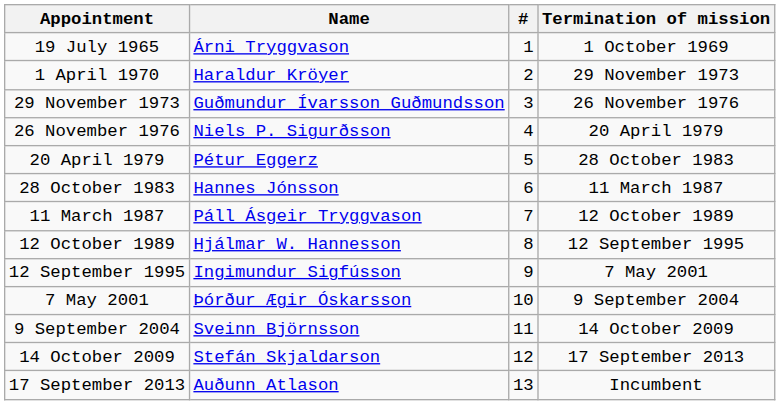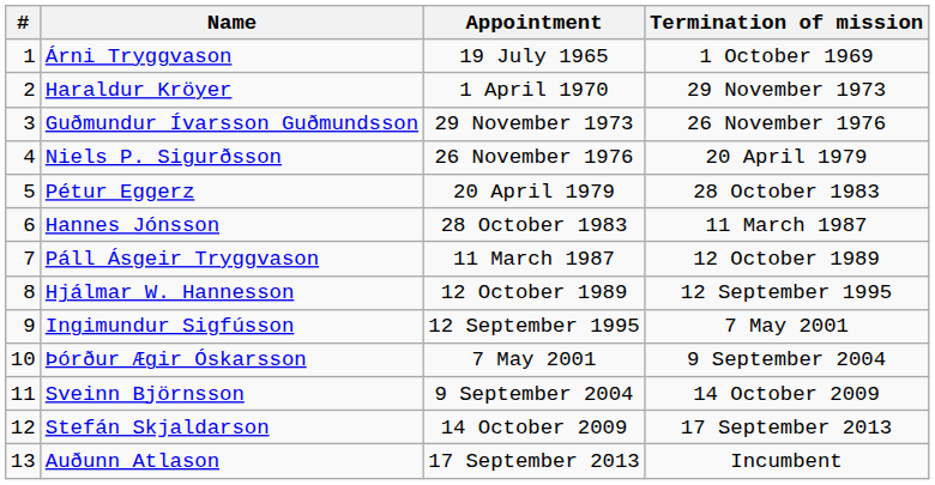 <table class="wikitable">
 <tr>
+<th>#</th>
+<th>Name</th>
 <th>Appointment</th>
-<th>Name</th>
-<th>#</th>
 <th>Termination of mission</th>
 </tr>
 <tr>
+<td style="text-align: right;">1</td>
+<td><a href='#'>Árni Tryggvason</a></td>
 <td style="text-align: center;">19 July 1965</td>
-<td><a href='#'>Árni Tryggvason</a></td>
-<td style="text-align: right;">1</td>
 <td style="text-align: center;">1 October 1969</td>
 </tr>
 <tr>
+<td style="text-align: right;">2</td>
+<td><a href='#'>Haraldur Kröyer</a></td>
 <td style="text-align: center;">1 April 1970</td>
-<td><a href='#'>Haraldur Kröyer</a></td>
-<td style="text-align: right;">2</td>
 <td style="text-align: center;">29 November 1973</td>
 </tr>
 <tr>
+<td style="text-align: right;">3</td>
+<td><a href='#'>Guðmundur Ívarsson Guðmundsson</a></td>
 <td style="text-align: center;">29 November 1973</td>
-<td><a href='#'>Guðmundur Ívarsson Guðmundsson</a></td>
-<td style="text-align: right;">3</td>
 <td style="text-align: center;">26 November 1976</td>
 </tr>
 <tr>
+<td style="text-align: right;">4</td>
+<td><a href='#'>Niels P. Sigurðsson</a></td>
 <td style="text-align: center;">26 November 1976</td>
-<td><a href='#'>Niels P. Sigurðsson</a></td>
-<td style="text-align: right;">4</td>
 <td style="text-align: center;">20 April 1979</td>
 </tr>
 <tr>
+<td style="text-align: right;">5</td>
+<td><a href='#'>Pétur Eggerz</a></td>
 <td style="text-align: center;">20 April 1979</td>
-<td><a href='#'>Pétur Eggerz</a></td>
-<td style="text-align: right;">5</td>
 <td style="text-align: center;">28 October 1983</td>
 </tr>
 <tr>
+<td style="text-align: right;">6</td>
+<td><a href='#'>Hannes Jónsson</a></td>
 <td style="text-align: center;">28 October 1983</td>
-<td><a href='#'>Hannes Jónsson</a></td>
-<td style="text-align: right;">6</td>
 <td style="text-align: center;">11 March 1987</td>
 </tr>
 <tr>
+<td style="text-align: right;">7</td>
+<td><a href='#'>Páll Ásgeir Tryggvason</a></td>
 <td style="text-align: center;">11 March 1987</td>
-<td><a href='#'>Páll Ásgeir Tryggvason</a></td>
-<td style="text-align: right;">7</td>
 <td style="text-align: center;">12 October 1989</td>
 </tr>
 <tr>
+<td style="text-align: right;">8</td>
+<td><a href='#'>Hjálmar W. Hannesson</a></td>
 <td style="text-align: center;">12 October 1989</td>
-<td><a href='#'>Hjálmar W. Hannesson</a></td>
-<td style="text-align: right;">8</td>
 <td style="text-align: center;">12 September 1995</td>
 </tr>
 <tr>
+<td style="text-align: right;">9</td>
+<td><a href='#'>Ingimundur Sigfússon</a></td>
 <td style="text-align: center;">12 September 1995</td>
-<td><a href='#'>Ingimundur Sigfússon</a></td>
-<td style="text-align: right;">9</td>
 <td style="text-align: center;">7 May 2001</td>
 </tr>
 <tr>
+<td style="text-align: right;">10</td>
+<td><a href='#'>Þórður Ægir Óskarsson</a></td>
 <td style="text-align: center;">7 May 2001</td>
-<td><a href='#'>Þórður Ægir Óskarsson</a></td>
-<td style="text-align: right;">10</td>
 <td style="text-align: center;">9 September 2004</td>
 </tr>
 <tr>
+<td style="text-align: right;">11</td>
+<td><a href='#'>Sveinn Björnsson</a></td>
 <td style="text-align: center;">9 September 2004</td>
-<td><a href='#'>Sveinn Björnsson</a></td>
-<td style="text-align: right;">11</td>
 <td style="text-align: center;">14 October 2009</td>
 </tr>
 <tr>
+<td style="text-align: right;">12</td>
+<td><a href='#'>Stefán Skjaldarson</a></td>
 <td style="text-align: center;">14 October 2009</td>
-<td><a href='#'>Stefán Skjaldarson</a></td>
-<td style="text-align: right;">12</td>
 <td style="text-align: center;">17 September 2013</td>
 </tr>
 <tr>
+<td style="text-align: right;">13</td>
+<td><a href='#'>Auðunn Atlason</a></td>
 <td style="text-align: center;">17 September 2013</td>
-<td><a href='#'>Auðunn Atlason</a></td>
-<td style="text-align: right;">13</td>
 <td style="text-align: center;">Incumbent</td>
 </tr>
 </table>
